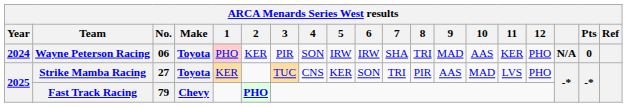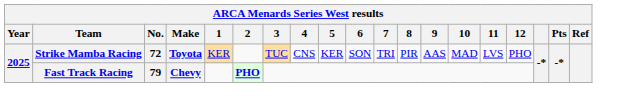 <table class="wikitable" style="text-align:center; font-size:75%">
 <tr>
 <th colspan=19><a href='#'>ARCA Menards Series West</a> results</th>
 </tr>
 <tr>
 <th>Year</th>
 <th>Team</th>
 <th>No.</th>
 <th>Make</th>
 <th>1</th>
 <th>2</th>
 <th>3</th>
 <th>4</th>
 <th>5</th>
 <th>6</th>
 <th>7</th>
 <th>8</th>
 <th>9</th>
 <th>10</th>
 <th>11</th>
 <th>12</th>
 <th></th>
 <th>Pts</th>
 <th>Ref</th>
 </tr>
 <tr>
-<th><a href='#'>2024</a></th>
-<th><a href='#'>Wayne Peterson Racing</a></th>
-<th>06</th>
-<th><a href='#'>Toyota</a></th>
-<td style="background:#FFCFCF;"><a href='#'>PHO</a><br></td>
-<td><a href='#'>KER</a></td>
-<td><a href='#'>PIR</a></td>
-<td><a href='#'>SON</a></td>
-<td><a href='#'>IRW</a></td>
-<td><a href='#'>IRW</a></td>
-<td><a href='#'>SHA</a></td>
-<td><a href='#'>TRI</a></td>
-<td><a href='#'>MAD</a></td>
-<td><a href='#'>AAS</a></td>
-<td><a href='#'>KER</a></td>
-<td><a href='#'>PHO</a></td>
-<th>N/A</th>
-<th>0</th>
-<th></th>
-</tr>
-<tr>
 <th rowspan=2><a href='#'>2025</a></th>
 <th><a href='#'>Strike Mamba Racing</a></th>
-<th>27</th>
+<th>72</th>
 <th><a href='#'>Toyota</a></th>
 <td style="background:#FFDF9F;"><a href='#'>KER</a><br></td>
 <td></td>
 <td style="background:#FFDF9F;"><a href='#'>TUC</a><br></td>
 <td><a href='#'>CNS</a></td>
 <td><a href='#'>KER</a></td>
 <td><a href='#'>SON</a></td>
 <td><a href='#'>TRI</a></td>
 <td><a href='#'>PIR</a></td>
 <td><a href='#'>AAS</a></td>
 <td><a href='#'>MAD</a></td>
 <td><a href='#'>LVS</a></td>
 <td><a href='#'>PHO</a></td>
 <th rowspan=2>-*</th>
 <th rowspan=2>-*</th>
 <th rowspan=2></th>
 </tr>
 <tr>
 <th><a href='#'>Fast Track Racing</a></th>
 <th>79</th>
 <th><a href='#'>Chevy</a></th>
 <td></td>
 <td style="background:#DFFFDF;"><strong><a href='#'>PHO</a><br></strong></td>
 <td colspan=10></td>
 </tr>
 </table>
